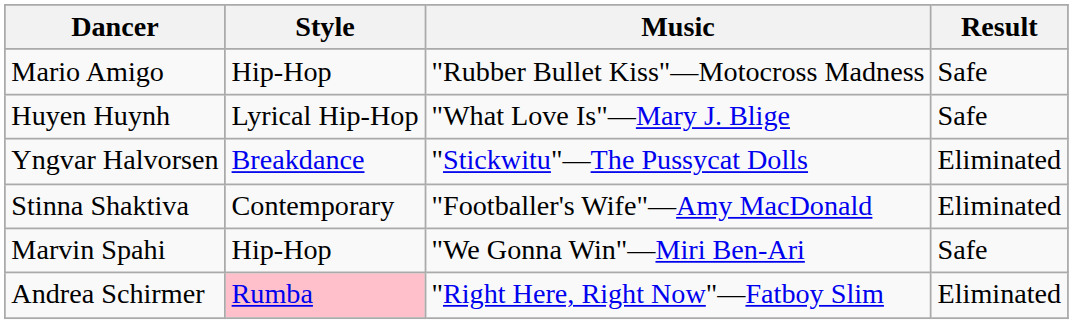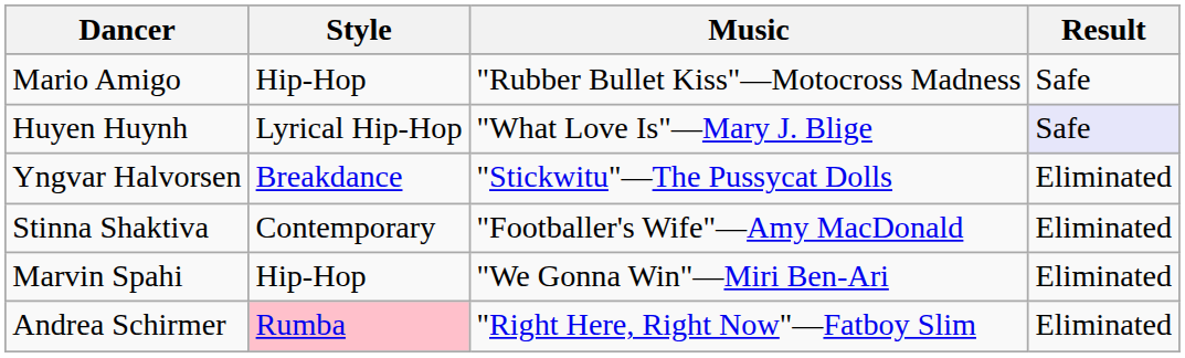 <table class="wikitable">
 <tr>
 <th>Dancer</th>
 <th>Style</th>
 <th>Music</th>
 <th>Result</th>
 </tr>
 <tr>
 <td>Mario Amigo</td>
 <td>Hip-Hop</td>
 <td>"Rubber Bullet Kiss"—Motocross Madness</td>
 <td>Safe</td>
 </tr>
 <tr>
 <td>Huyen Huynh</td>
 <td>Lyrical Hip-Hop</td>
 <td>"What Love Is"—<a href='#'>Mary J. Blige</a></td>
-<td>Safe</td>
+<td style="background: lavender;">Safe</td>
 </tr>
 <tr>
 <td>Yngvar Halvorsen</td>
 <td><a href='#'>Breakdance</a></td>
 <td>"<a href='#'>Stickwitu</a>"—<a href='#'>The Pussycat Dolls</a></td>
 <td>Eliminated</td>
 </tr>
 <tr>
 <td>Stinna Shaktiva</td>
 <td>Contemporary</td>
 <td>"Footballer's Wife"—<a href='#'>Amy MacDonald</a></td>
 <td>Eliminated</td>
 </tr>
 <tr>
 <td>Marvin Spahi</td>
 <td>Hip-Hop</td>
 <td>"We Gonna Win"—<a href='#'>Miri Ben-Ari</a></td>
-<td>Safe</td>
+<td>Eliminated</td>
 </tr>
 <tr>
 <td>Andrea Schirmer</td>
 <td style="background: pink;"><a href='#'>Rumba</a></td>
 <td>"<a href='#'>Right Here, Right Now</a>"—<a href='#'>Fatboy Slim</a></td>
 <td>Eliminated</td>
 </tr>
 </table>
